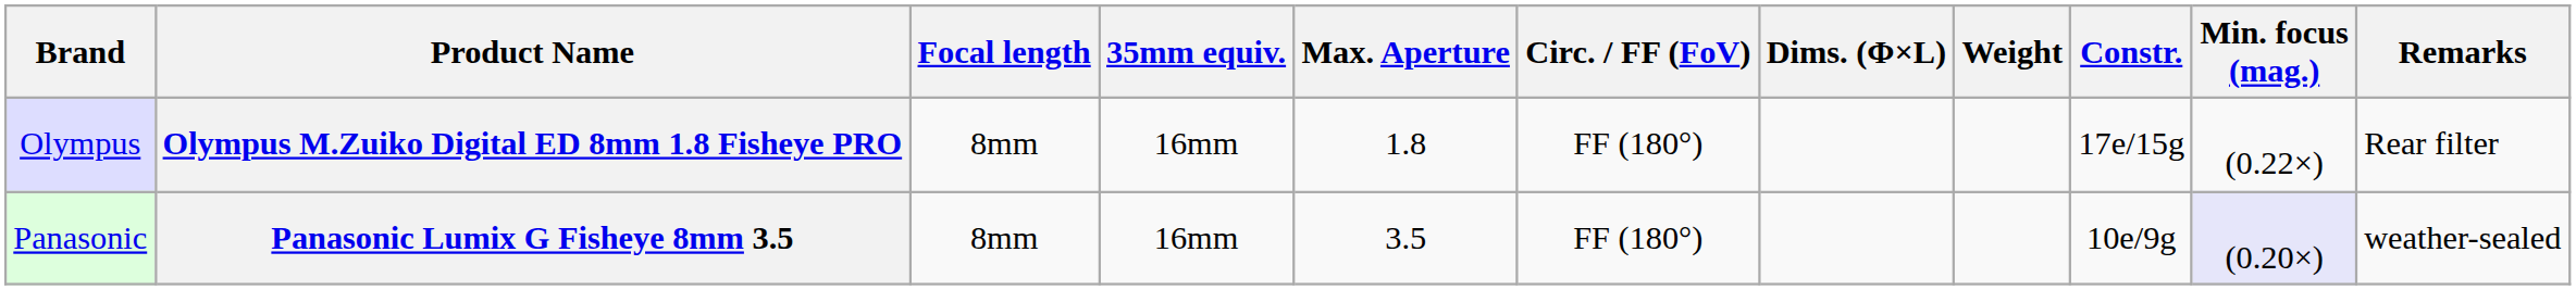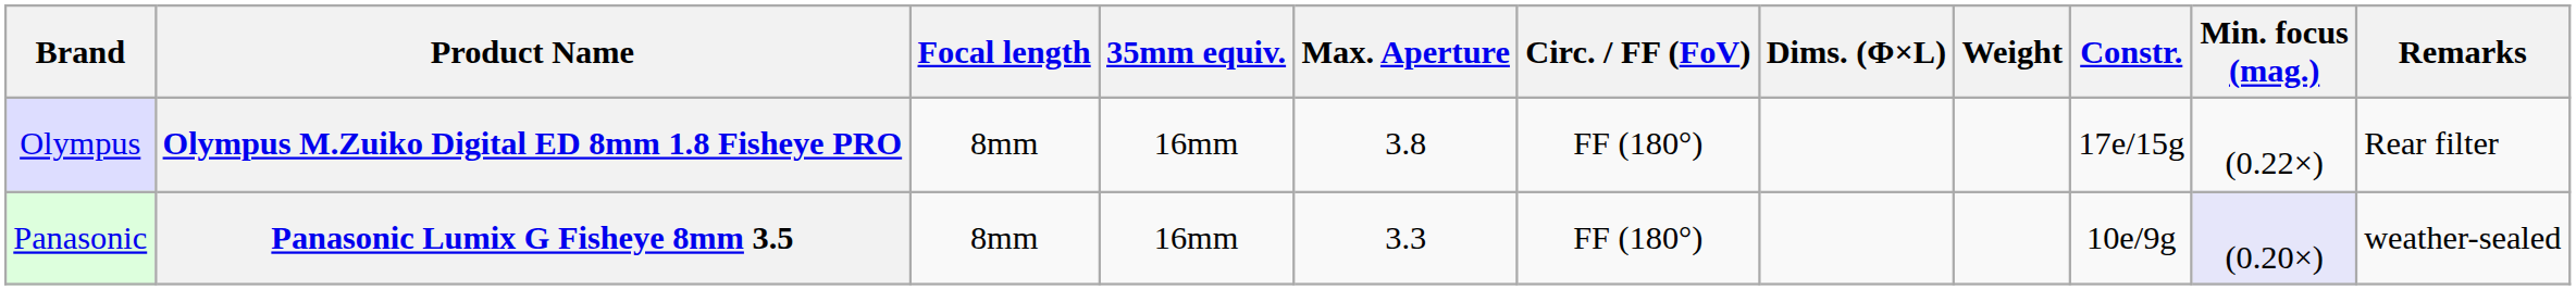 <table class="wikitable sortable" style="font-size:85%;text-align:center;">
 <tr>
 <th>Brand</th>
 <th>Product Name</th>
 <th><a href='#'>Focal length</a></th>
 <th><a href='#'>35mm equiv.</a></th>
 <th>Max. <a href='#'>Aperture</a></th>
 <th>Circ. / FF (<a href='#'>FoV</a>)</th>
 <th>Dims. (Φ×L)</th>
 <th>Weight</th>
 <th><a href='#'>Constr.</a></th>
 <th>Min. focus<br><a href='#'>(mag.)</a></th>
 <th class="unsortable">Remarks</th>
 </tr>
 <tr>
 <td style="background:#ddf;"><a href='#'>Olympus</a></td>
 <th><a href='#'>Olympus M.Zuiko Digital ED 8mm 1.8 Fisheye PRO</a></th>
 <td>8mm</td>
 <td>16mm</td>
-<td>1.8</td>
+<td>3.8</td>
 <td>FF (180°)</td>
 <td></td>
 <td></td>
 <td>17e/15g</td>
 <td><br>(0.22×)</td>
 <td style="text-align:left;">Rear filter</td>
 </tr>
 <tr>
 <td style="background:#dfd;"><a href='#'>Panasonic</a></td>
 <th><a href='#'>Panasonic Lumix G Fisheye 8mm</a> 3.5</th>
 <td>8mm</td>
 <td>16mm</td>
-<td>3.5</td>
+<td>3.3</td>
 <td>FF (180°)</td>
 <td></td>
 <td></td>
 <td>10e/9g</td>
 <td style="background: lavender;"><br>(0.20×)</td>
 <td style="text-align:left;">weather-sealed</td>
 </tr>
 </table>
